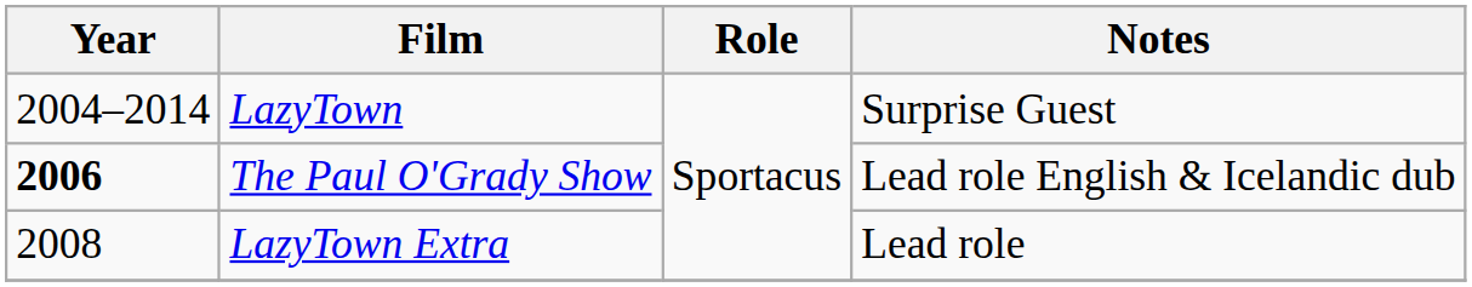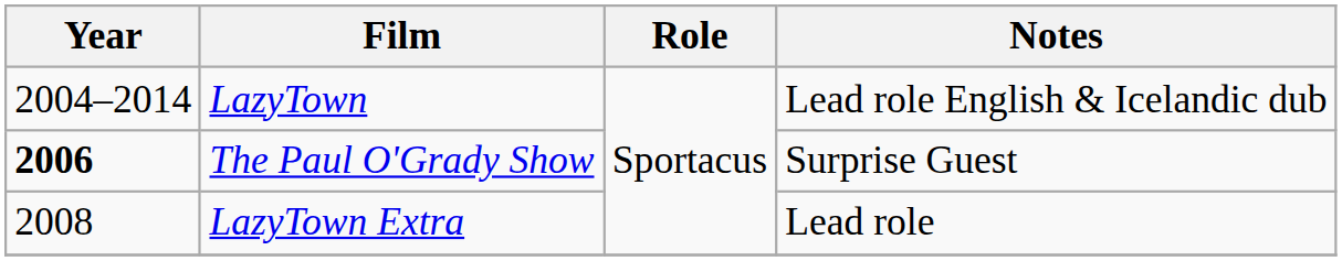 <table class="wikitable sortable">
 <tr>
 <th>Year</th>
 <th>Film</th>
 <th>Role</th>
 <th>Notes</th>
 </tr>
 <tr>
 <td>2004–2014</td>
 <td><em><a href='#'>LazyTown</a></em></td>
 <td rowspan="3">Sportacus</td>
-<td>Surprise Guest</td>
+<td>Lead role English & Icelandic dub</td>
 </tr>
 <tr>
 <td><strong>2006</strong></td>
 <td><em><a href='#'>The Paul O'Grady Show</a></em></td>
-<td>Lead role English & Icelandic dub</td>
+<td>Surprise Guest</td>
 </tr>
 <tr>
 <td>2008</td>
 <td><em><a href='#'>LazyTown Extra</a></em></td>
 <td>Lead role</td>
 </tr>
 <tr>
 </tr>
 </table>
